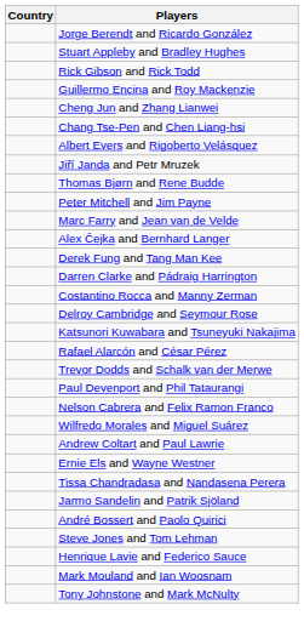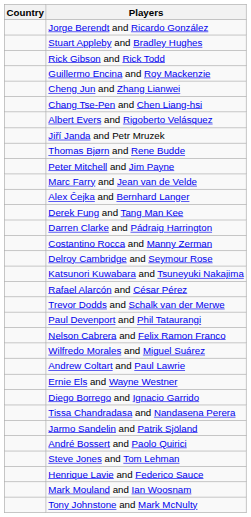 <table class="wikitable" style="font-size:95%;">
 <tr>
 <th>Country</th>
 <th>Players</th>
 </tr>
 <tr>
 <td></td>
 <td><a href='#'>Jorge Berendt</a> and <a href='#'>Ricardo González</a></td>
 </tr>
 <tr>
 <td></td>
 <td><a href='#'>Stuart Appleby</a> and <a href='#'>Bradley Hughes</a></td>
 </tr>
 <tr>
 <td></td>
 <td><a href='#'>Rick Gibson</a> and <a href='#'>Rick Todd</a></td>
 </tr>
 <tr>
 <td></td>
 <td><a href='#'>Guillermo Encina</a> and <a href='#'>Roy Mackenzie</a></td>
 </tr>
 <tr>
 <td></td>
 <td><a href='#'>Cheng Jun</a> and <a href='#'>Zhang Lianwei</a></td>
 </tr>
 <tr>
 <td></td>
 <td><a href='#'>Chang Tse-Pen</a> and <a href='#'>Chen Liang-hsi</a></td>
 </tr>
 <tr>
 <td></td>
 <td><a href='#'>Albert Evers</a> and <a href='#'>Rigoberto Velásquez</a></td>
 </tr>
 <tr>
 <td></td>
 <td><a href='#'>Jiří Janda</a> and Petr Mruzek</td>
 </tr>
 <tr>
 <td></td>
 <td><a href='#'>Thomas Bjørn</a> and <a href='#'>Rene Budde</a></td>
 </tr>
 <tr>
 <td></td>
 <td><a href='#'>Peter Mitchell</a> and <a href='#'>Jim Payne</a></td>
 </tr>
 <tr>
 <td></td>
 <td><a href='#'>Marc Farry</a> and <a href='#'>Jean van de Velde</a></td>
 </tr>
 <tr>
 <td></td>
 <td><a href='#'>Alex Čejka</a> and <a href='#'>Bernhard Langer</a></td>
 </tr>
 <tr>
 <td></td>
 <td><a href='#'>Derek Fung</a> and <a href='#'>Tang Man Kee</a></td>
 </tr>
 <tr>
 <td></td>
 <td><a href='#'>Darren Clarke</a> and <a href='#'>Pádraig Harrington</a></td>
 </tr>
 <tr>
 <td></td>
 <td><a href='#'>Costantino Rocca</a> and <a href='#'>Manny Zerman</a></td>
 </tr>
 <tr>
 <td></td>
 <td><a href='#'>Delroy Cambridge</a> and <a href='#'>Seymour Rose</a></td>
 </tr>
 <tr>
 <td></td>
 <td><a href='#'>Katsunori Kuwabara</a> and <a href='#'>Tsuneyuki Nakajima</a></td>
 </tr>
 <tr>
 <td></td>
 <td><a href='#'>Rafael Alarcón</a> and <a href='#'>César Pérez</a></td>
 </tr>
 <tr>
 <td></td>
 <td><a href='#'>Trevor Dodds</a> and <a href='#'>Schalk van der Merwe</a></td>
 </tr>
 <tr>
 <td></td>
 <td><a href='#'>Paul Devenport</a> and <a href='#'>Phil Tataurangi</a></td>
 </tr>
 <tr>
 <td></td>
 <td><a href='#'>Nelson Cabrera</a> and <a href='#'>Felix Ramon Franco</a></td>
 </tr>
 <tr>
 <td></td>
 <td><a href='#'>Wilfredo Morales</a> and <a href='#'>Miguel Suárez</a></td>
 </tr>
 <tr>
 <td></td>
 <td><a href='#'>Andrew Coltart</a> and <a href='#'>Paul Lawrie</a></td>
 </tr>
 <tr>
 <td></td>
 <td><a href='#'>Ernie Els</a> and <a href='#'>Wayne Westner</a></td>
 </tr>
 <tr>
 <td></td>
+<td><a href='#'>Diego Borrego</a> and <a href='#'>Ignacio Garrido</a></td>
+</tr>
+<tr>
+<td></td>
 <td><a href='#'>Tissa Chandradasa</a> and <a href='#'>Nandasena Perera</a></td>
 </tr>
 <tr>
 <td></td>
 <td><a href='#'>Jarmo Sandelin</a> and <a href='#'>Patrik Sjöland</a></td>
 </tr>
 <tr>
 <td></td>
 <td><a href='#'>André Bossert</a> and <a href='#'>Paolo Quirici</a></td>
 </tr>
 <tr>
 <td></td>
 <td><a href='#'>Steve Jones</a> and <a href='#'>Tom Lehman</a></td>
 </tr>
 <tr>
 <td></td>
 <td><a href='#'>Henrique Lavie</a> and <a href='#'>Federico Sauce</a></td>
 </tr>
 <tr>
 <td></td>
 <td><a href='#'>Mark Mouland</a> and <a href='#'>Ian Woosnam</a></td>
 </tr>
 <tr>
 <td></td>
 <td><a href='#'>Tony Johnstone</a> and <a href='#'>Mark McNulty</a></td>
 </tr>
 </table>
